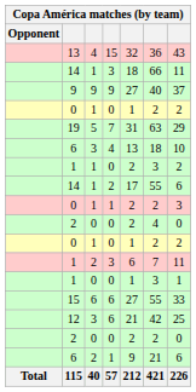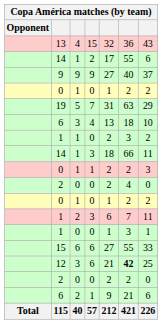 <table class="wikitable sortable" style="text-align: center;">
 <tr>
 <th colspan=7>Copa América matches (by team)</th>
 </tr>
 <tr>
 <th>Opponent</th>
 <th></th>
 <th></th>
 <th></th>
 <th></th>
 <th></th>
 <th></th>
 </tr>
 <tr style="background:#fcc">
 <td align="left"></td>
 <td>13</td>
 <td>4</td>
 <td>15</td>
 <td>32</td>
 <td>36</td>
 <td>43</td>
 </tr>
 <tr style="background:#cfc">
 <td align="left"></td>
 <td>14</td>
 <td>1</td>
-<td>3</td>
-<td>18</td>
-<td>66</td>
-<td>11</td>
+<td>2</td>
+<td>17</td>
+<td>55</td>
+<td>6</td>
 </tr>
 <tr style="background:#cfc">
 <td align="left"></td>
 <td>9</td>
 <td>9</td>
 <td>9</td>
 <td>27</td>
 <td>40</td>
 <td>37</td>
 </tr>
 <tr style="background:#ffffbb">
 <td align="left"></td>
 <td>0</td>
 <td>1</td>
 <td>0</td>
 <td>1</td>
 <td>2</td>
 <td>2</td>
 </tr>
 <tr style="background:#cfc">
 <td align="left"></td>
 <td>19</td>
 <td>5</td>
 <td>7</td>
 <td>31</td>
 <td>63</td>
 <td>29</td>
 </tr>
 <tr style="background:#cfc">
 <td align="left"></td>
 <td>6</td>
 <td>3</td>
 <td>4</td>
 <td>13</td>
 <td>18</td>
 <td>10</td>
 </tr>
 <tr style="background:#cfc">
 <td align="left"></td>
 <td>1</td>
 <td>1</td>
 <td>0</td>
 <td>2</td>
 <td>3</td>
 <td>2</td>
 </tr>
 <tr style="background:#cfc">
 <td align="left"></td>
 <td>14</td>
 <td>1</td>
-<td>2</td>
-<td>17</td>
-<td>55</td>
-<td>6</td>
+<td>3</td>
+<td>18</td>
+<td>66</td>
+<td>11</td>
 </tr>
 <tr style="background:#fcc">
 <td align="left"></td>
 <td>0</td>
 <td>1</td>
 <td>1</td>
 <td>2</td>
 <td>2</td>
 <td>3</td>
 </tr>
 <tr style="background:#cfc">
 <td align="left"></td>
 <td>2</td>
 <td>0</td>
 <td>0</td>
 <td>2</td>
 <td>4</td>
 <td>0</td>
 </tr>
 <tr style="background:#ffffbb">
 <td align="left"></td>
 <td>0</td>
 <td>1</td>
 <td>0</td>
 <td>1</td>
 <td>2</td>
 <td>2</td>
 </tr>
 <tr style="background:#fcc">
 <td align="left"></td>
 <td>1</td>
 <td>2</td>
 <td>3</td>
 <td>6</td>
 <td>7</td>
 <td>11</td>
 </tr>
 <tr style="background:#cfc">
 <td align="left"></td>
 <td>1</td>
 <td>0</td>
 <td>0</td>
 <td>1</td>
 <td>3</td>
 <td>1</td>
 </tr>
 <tr style="background:#cfc">
 <td align="left"></td>
 <td>15</td>
 <td>6</td>
 <td>6</td>
 <td>27</td>
 <td>55</td>
 <td>33</td>
 </tr>
 <tr style="background:#cfc">
 <td align="left"></td>
 <td>12</td>
 <td>3</td>
 <td>6</td>
 <td>21</td>
-<td>42</td>
+<td><strong>42</strong></td>
 <td>25</td>
 </tr>
 <tr style="background:#cfc">
 <td align="left"></td>
 <td>2</td>
 <td>0</td>
 <td>0</td>
 <td>2</td>
 <td>2</td>
 <td>0</td>
 </tr>
 <tr style="background:#cfc">
 <td align="left"></td>
 <td>6</td>
 <td>2</td>
 <td>1</td>
 <td>9</td>
 <td>21</td>
 <td>6</td>
 </tr>
 <tr style="background:#cfc">
 <th align="left">Total</th>
 <th>115</th>
 <th>40</th>
 <th>57</th>
 <th>212</th>
 <th>421</th>
 <th>226</th>
 </tr>
 </table>
